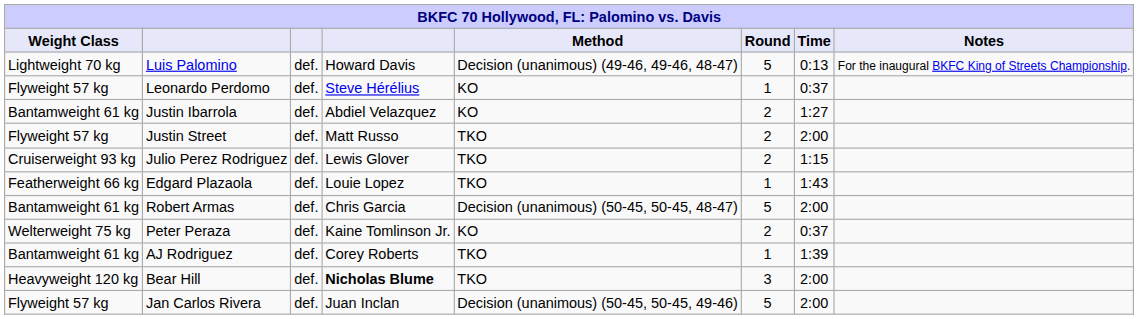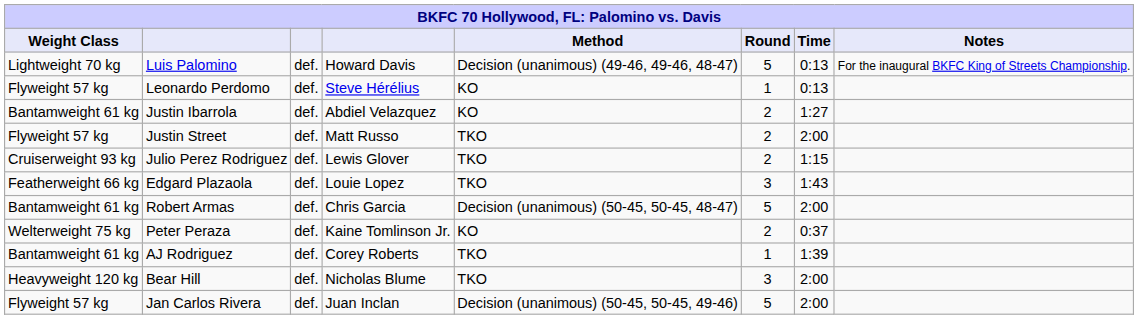 <table class="wikitable" style="font-size: 80%;">
 <tr>
 <th colspan="8" style="background-color: #ccf; color: #000080; text-align: center;"><strong>BKFC 70 Hollywood, FL: Palomino vs. Davis</strong></th>
 </tr>
 <tr>
 <th colspan="1" style="background-color: #E6E8FA; color: #000000; text-align: center;">Weight Class</th>
 <th colspan="1" style="background-color: #E6E8FA; color: #000000; text-align: center;"></th>
 <th colspan="1" style="background-color: #E6E8FA; color: #000000; text-align: center;"></th>
 <th colspan="1" style="background-color: #E6E8FA; color: #000000; text-align: center;"></th>
 <th colspan="1" style="background-color: #E6E8FA; color: #000000; text-align: center;">Method</th>
 <th colspan="1" style="background-color: #E6E8FA; color: #000000; text-align: center;">Round</th>
 <th colspan="1" style="background-color: #E6E8FA; color: #000000; text-align: center;">Time</th>
 <th colspan="1" style="background-color: #E6E8FA; color: #000000; text-align: center;">Notes</th>
 </tr>
 <tr>
 <td>Lightweight 70 kg</td>
 <td> <a href='#'>Luis Palomino</a></td>
 <td align=center>def.</td>
 <td> Howard Davis</td>
 <td>Decision (unanimous) (49-46, 49-46, 48-47)</td>
 <td align=center>5</td>
 <td align="center">0:13</td>
 <td><small>For the inaugural <a href='#'>BKFC King of Streets Championship</a>.</small></td>
 </tr>
 <tr>
 <td>Flyweight 57 kg</td>
 <td> Leonardo Perdomo</td>
 <td>def.</td>
 <td> <a href='#'>Steve Hérélius</a></td>
 <td>KO</td>
 <td align="center">1</td>
-<td align="center">0:37</td>
+<td align="center">0:13</td>
 <td></td>
 </tr>
 <tr>
 <td>Bantamweight 61 kg</td>
 <td> Justin Ibarrola</td>
 <td>def.</td>
 <td> Abdiel Velazquez</td>
 <td>KO</td>
 <td align=center>2</td>
 <td align=center>1:27</td>
 <td></td>
 </tr>
 <tr>
 <td>Flyweight 57 kg</td>
 <td> Justin Street</td>
 <td>def.</td>
 <td> Matt Russo</td>
 <td>TKO</td>
 <td align="center">2</td>
 <td align="center">2:00</td>
 <td></td>
 </tr>
 <tr>
 <td>Cruiserweight 93 kg</td>
 <td> Julio Perez Rodriguez</td>
 <td>def.</td>
 <td> Lewis Glover</td>
 <td>TKO</td>
 <td align="center">2</td>
 <td align="center">1:15</td>
 <td></td>
 </tr>
 <tr>
 <td>Featherweight 66 kg</td>
 <td> Edgard Plazaola</td>
 <td>def.</td>
 <td> Louie Lopez</td>
 <td>TKO</td>
-<td align="center">1</td>
+<td align="center">3</td>
 <td align="center">1:43</td>
 <td></td>
 </tr>
 <tr>
 <td>Bantamweight 61 kg</td>
 <td> Robert Armas</td>
 <td>def.</td>
 <td> Chris Garcia</td>
 <td>Decision (unanimous) (50-45, 50-45, 48-47)</td>
 <td align="center">5</td>
 <td align="center">2:00</td>
 <td></td>
 </tr>
 <tr>
 <td>Welterweight 75 kg</td>
 <td> Peter Peraza</td>
 <td>def.</td>
 <td> Kaine Tomlinson Jr.</td>
 <td>KO</td>
 <td align="center">2</td>
 <td align="center">0:37</td>
 <td></td>
 </tr>
 <tr>
 <td>Bantamweight 61 kg</td>
 <td> AJ Rodriguez</td>
 <td>def.</td>
 <td> Corey Roberts</td>
 <td>TKO</td>
 <td align="center">1</td>
 <td align="center">1:39</td>
 <td></td>
 </tr>
 <tr>
 <td>Heavyweight 120 kg</td>
 <td> Bear Hill</td>
 <td>def.</td>
-<td><strong> Nicholas Blume</strong></td>
+<td> Nicholas Blume</td>
 <td>TKO</td>
 <td align="center">3</td>
 <td align="center">2:00</td>
 <td></td>
 </tr>
 <tr>
 <td>Flyweight 57 kg</td>
 <td> Jan Carlos Rivera</td>
 <td>def.</td>
 <td> Juan Inclan</td>
 <td>Decision (unanimous) (50-45, 50-45, 49-46)</td>
 <td align=center>5</td>
 <td align=center>2:00</td>
 <td></td>
 </tr>
 </table>
